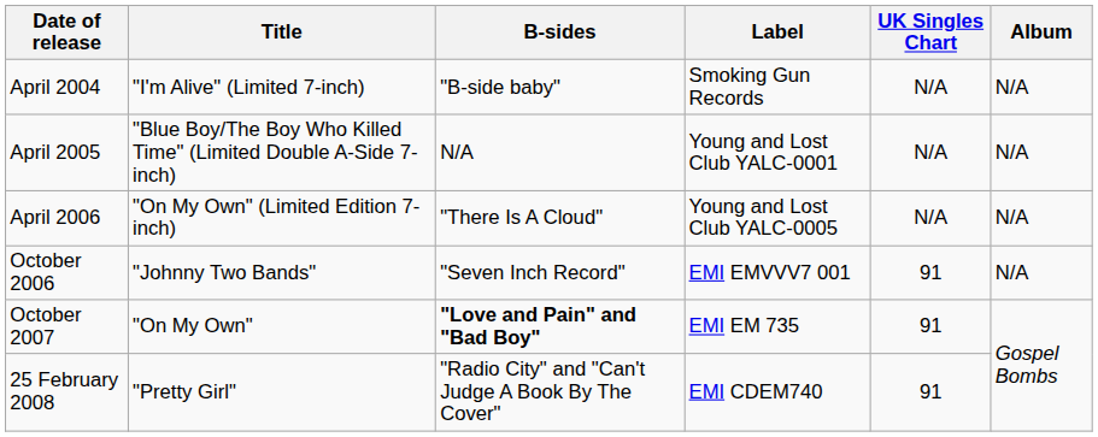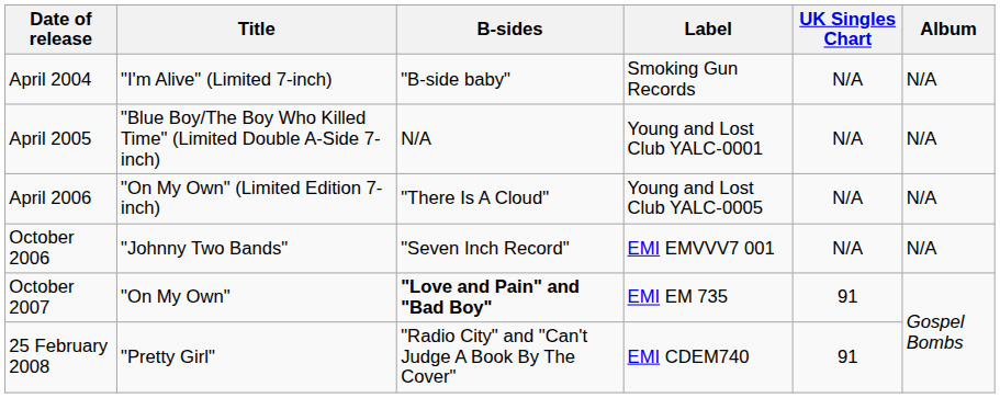 <table class="wikitable">
 <tr>
 <th>Date of release</th>
 <th>Title</th>
 <th>B-sides</th>
 <th>Label</th>
 <th><a href='#'>UK Singles Chart</a></th>
 <th>Album</th>
 </tr>
 <tr>
 <td>April 2004</td>
 <td>"I'm Alive" (Limited 7-inch)</td>
 <td>"B-side baby"</td>
 <td>Smoking Gun Records</td>
 <td align="center">N/A</td>
 <td>N/A</td>
 </tr>
 <tr>
 <td>April 2005</td>
 <td>"Blue Boy/The Boy Who Killed Time" (Limited Double A-Side 7-inch)</td>
 <td>N/A</td>
 <td>Young and Lost Club YALC-0001</td>
 <td align="center">N/A</td>
 <td>N/A</td>
 </tr>
 <tr>
 <td>April 2006</td>
 <td>"On My Own" (Limited Edition 7-inch)</td>
 <td>"There Is A Cloud"</td>
 <td>Young and Lost Club YALC-0005</td>
 <td align="center">N/A</td>
 <td>N/A</td>
 </tr>
 <tr>
 <td>October 2006</td>
 <td>"Johnny Two Bands"</td>
 <td>"Seven Inch Record"</td>
 <td><a href='#'>EMI</a> EMVVV7 001</td>
-<td align="center">91</td>
+<td align="center">N/A</td>
 <td>N/A</td>
 </tr>
 <tr>
 <td>October 2007</td>
 <td>"On My Own"</td>
 <td><strong>"Love and Pain" and "Bad Boy"</strong></td>
 <td><a href='#'>EMI</a> EM 735</td>
 <td align="center">91</td>
 <td rowspan="2"><em>Gospel Bombs</em></td>
 </tr>
 <tr>
 <td>25 February 2008</td>
 <td>"Pretty Girl"</td>
 <td>"Radio City" and "Can't Judge A Book By The Cover"</td>
 <td><a href='#'>EMI</a> CDEM740</td>
 <td align="center">91</td>
 </tr>
 </table>
